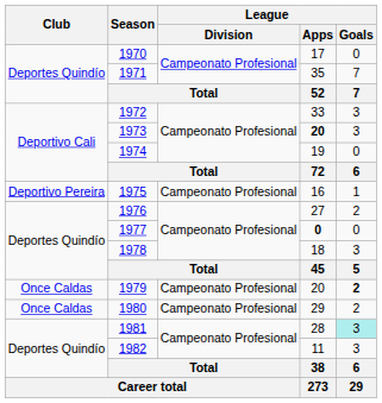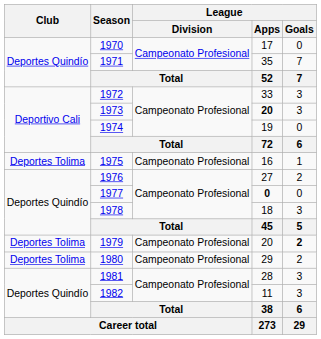 <table class="wikitable" style="text-align:center">
 <tr>
 <th rowspan="2">Club</th>
 <th rowspan="2">Season</th>
 <th colspan="3">League</th>
 </tr>
 <tr>
 <th>Division</th>
 <th>Apps</th>
 <th>Goals</th>
 </tr>
 <tr>
 <td rowspan="3"><a href='#'>Deportes Quindío</a></td>
 <td><a href='#'>1970</a></td>
 <td rowspan="2"><a href='#'>Campeonato Profesional</a></td>
 <td>17</td>
 <td>0</td>
 </tr>
 <tr>
 <td><a href='#'>1971</a></td>
 <td>35</td>
 <td>7</td>
 </tr>
 <tr>
 <th colspan="2">Total</th>
 <th>52</th>
 <th>7</th>
 </tr>
 <tr>
 <td rowspan="4"><a href='#'>Deportivo Cali</a></td>
 <td><a href='#'>1972</a></td>
 <td rowspan="3">Campeonato Profesional</td>
 <td>33</td>
 <td>3</td>
 </tr>
 <tr>
 <td><a href='#'>1973</a></td>
 <td><strong>20</strong></td>
 <td>3</td>
 </tr>
 <tr>
 <td><a href='#'>1974</a></td>
 <td>19</td>
 <td>0</td>
 </tr>
 <tr>
 <th colspan="2">Total</th>
 <th>72</th>
 <th>6</th>
 </tr>
 <tr>
-<td><a href='#'>Deportivo Pereira</a></td>
+<td><a href='#'>Deportes Tolima</a></td>
 <td><a href='#'>1975</a></td>
 <td>Campeonato Profesional</td>
 <td>16</td>
 <td>1</td>
 </tr>
 <tr>
 <td rowspan="4">Deportes Quindío</td>
 <td><a href='#'>1976</a></td>
 <td rowspan="3">Campeonato Profesional</td>
 <td>27</td>
 <td>2</td>
 </tr>
 <tr>
 <td><a href='#'>1977</a></td>
 <td><strong>0</strong></td>
 <td>0</td>
 </tr>
 <tr>
 <td><a href='#'>1978</a></td>
 <td>18</td>
 <td>3</td>
 </tr>
 <tr>
 <th colspan="2">Total</th>
 <th>45</th>
 <th>5</th>
 </tr>
 <tr>
-<td><a href='#'>Once Caldas</a></td>
+<td><a href='#'>Deportes Tolima</a></td>
 <td><a href='#'>1979</a></td>
 <td>Campeonato Profesional</td>
 <td>20</td>
 <td><strong>2</strong></td>
 </tr>
 <tr>
-<td><a href='#'>Once Caldas</a></td>
+<td><a href='#'>Deportes Tolima</a></td>
 <td><a href='#'>1980</a></td>
 <td>Campeonato Profesional</td>
 <td>29</td>
 <td>2</td>
 </tr>
 <tr>
 <td rowspan="3">Deportes Quindío</td>
 <td><a href='#'>1981</a></td>
 <td rowspan="2">Campeonato Profesional</td>
 <td>28</td>
-<td style="background: paleturquoise;">3</td>
+<td>3</td>
 </tr>
 <tr>
 <td><a href='#'>1982</a></td>
 <td>11</td>
 <td>3</td>
 </tr>
 <tr>
 <th colspan="2">Total</th>
 <th>38</th>
 <th>6</th>
 </tr>
 <tr>
 <th colspan="3">Career total</th>
 <th>273</th>
 <th>29</th>
 </tr>
 </table>
